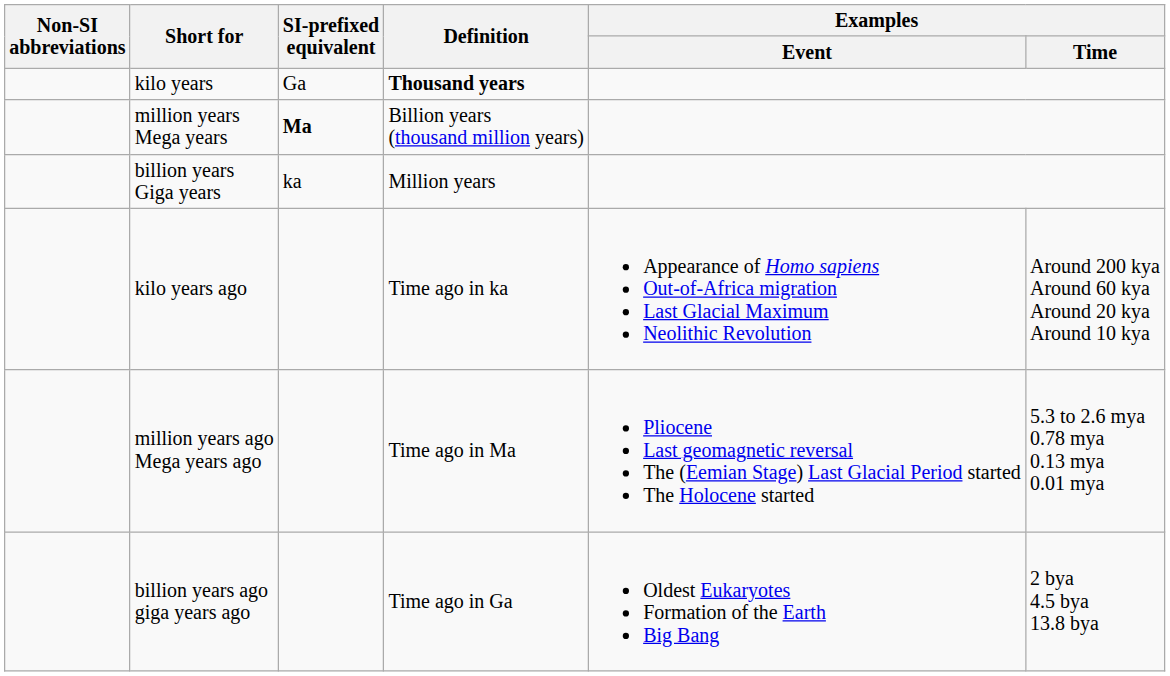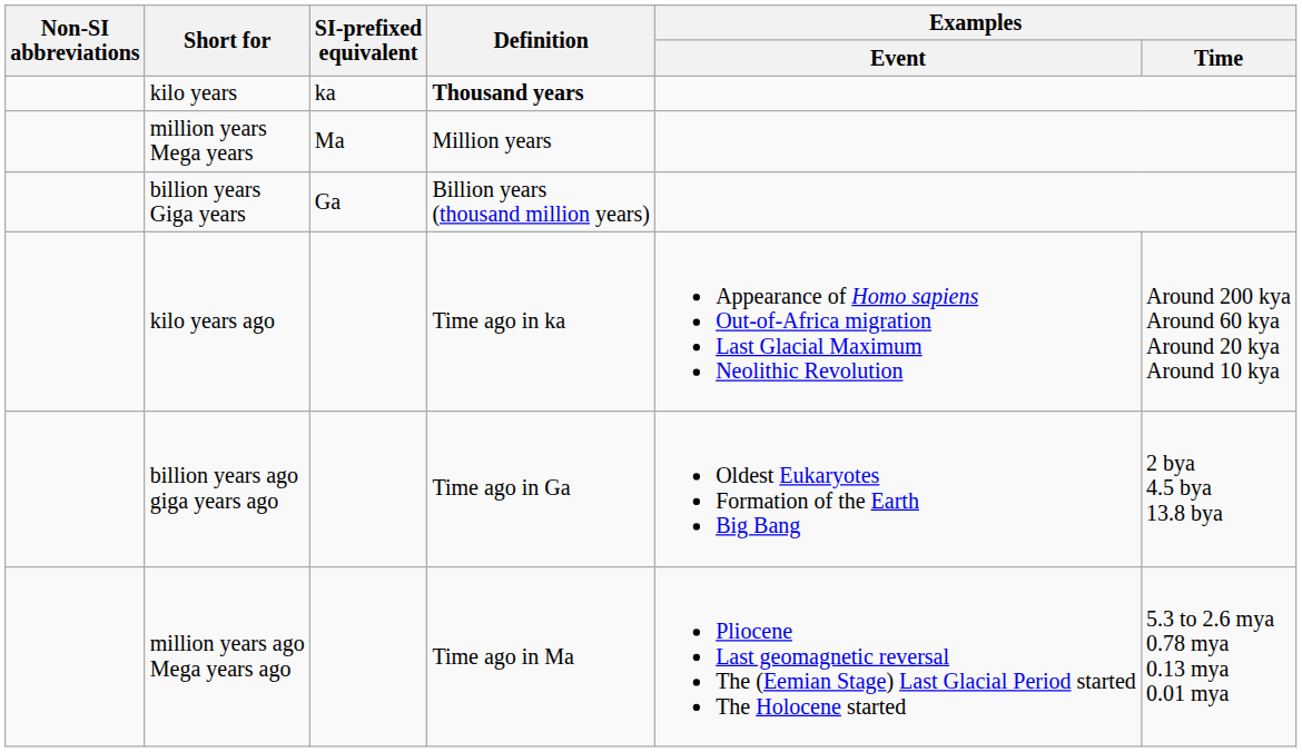 <table class="wikitable">
 <tr>
 <th rowspan=2>Non-SI<br>abbreviations</th>
 <th rowspan=2>Short for</th>
 <th rowspan=2>SI-prefixed<br>equivalent</th>
 <th rowspan=2>Definition</th>
 <th colspan=2>Examples</th>
 </tr>
 <tr>
 <th>Event</th>
 <th>Time</th>
 </tr>
 <tr>
 <td></td>
 <td>kilo years</td>
-<td>Ga</td>
+<td>ka</td>
 <td><strong>Thousand years</strong></td>
 <td colspan=2></td>
 </tr>
 <tr>
 <td></td>
 <td>million years<br>Mega years</td>
-<td><strong>Ma</strong></td>
-<td>Billion years<br>(<a href='#'>thousand million</a> years)</td>
+<td>Ma</td>
+<td>Million years</td>
 <td colspan=2></td>
 </tr>
 <tr>
 <td></td>
 <td>billion years<br>Giga years</td>
-<td>ka</td>
-<td>Million years</td>
+<td>Ga</td>
+<td>Billion years<br>(<a href='#'>thousand million</a> years)</td>
 <td colspan=2></td>
 </tr>
 <tr>
 <td></td>
 <td>kilo years ago</td>
 <td></td>
 <td>Time ago in ka</td>
 <td><br><ul><li>Appearance of <em><a href='#'>Homo sapiens</a></em></li><li><a href='#'>Out-of-Africa migration</a></li><li><a href='#'>Last Glacial Maximum</a></li><li><a href='#'>Neolithic Revolution</a></li></ul></td>
 <td><br>Around 200 kya<br>Around 60 kya<br>Around 20 kya<br>Around 10 kya</td>
 </tr>
 <tr>
 <td></td>
+<td>billion years ago<br>giga years ago</td>
+<td></td>
+<td>Time ago in Ga</td>
+<td><br><ul><li>Oldest <a href='#'>Eukaryotes</a></li><li>Formation of the <a href='#'>Earth</a></li><li><a href='#'>Big Bang</a></li></ul></td>
+<td>2 bya<br>4.5 bya<br>13.8 bya</td>
+</tr>
+<tr>
+<td></td>
 <td>million years ago<br>Mega years ago</td>
 <td></td>
 <td>Time ago in Ma</td>
 <td><br><ul><li><a href='#'>Pliocene</a></li><li><a href='#'>Last geomagnetic reversal</a></li><li>The (<a href='#'>Eemian Stage</a>) <a href='#'>Last Glacial Period</a> started</li><li>The <a href='#'>Holocene</a> started</li></ul></td>
 <td>5.3 to 2.6 mya<br>0.78 mya<br>0.13 mya<br>0.01 mya</td>
 </tr>
-<tr>
-<td></td>
-<td>billion years ago<br>giga years ago</td>
-<td></td>
-<td>Time ago in Ga</td>
-<td><br><ul><li>Oldest <a href='#'>Eukaryotes</a></li><li>Formation of the <a href='#'>Earth</a></li><li><a href='#'>Big Bang</a></li></ul></td>
-<td>2 bya<br>4.5 bya<br>13.8 bya</td>
-</tr>
 </table>
